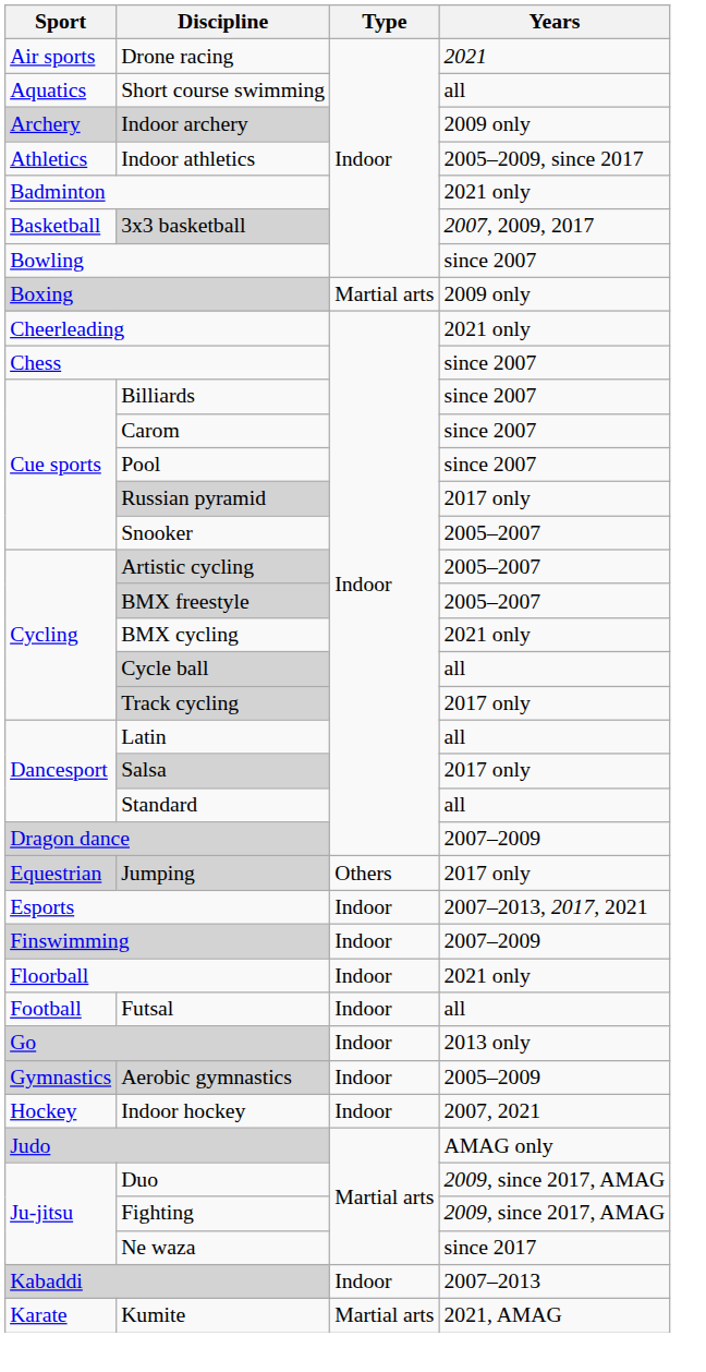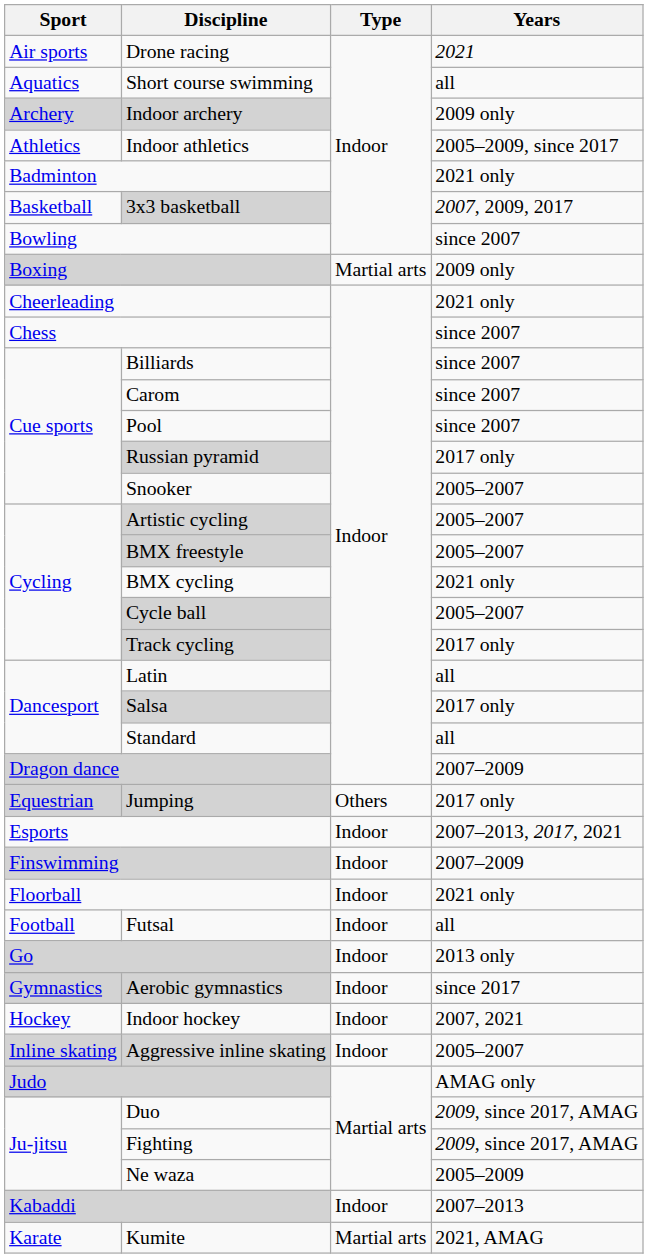 <table class=wikitable>
 <tr>
 <th>Sport</th>
 <th>Discipline</th>
 <th>Type</th>
 <th>Years</th>
 </tr>
 <tr>
 <td><a href='#'>Air sports</a></td>
 <td>Drone racing</td>
 <td rowspan=7>Indoor</td>
 <td><em>2021</em></td>
 </tr>
 <tr>
 <td><a href='#'>Aquatics</a></td>
 <td>Short course swimming</td>
 <td>all</td>
 </tr>
 <tr>
 <td style="background: #D3D3D3;"><a href='#'>Archery</a></td>
 <td style="background: #D3D3D3;">Indoor archery</td>
 <td>2009 only</td>
 </tr>
 <tr>
 <td><a href='#'>Athletics</a></td>
 <td>Indoor athletics</td>
 <td>2005–2009, since 2017</td>
 </tr>
 <tr>
 <td colspan=2><a href='#'>Badminton</a></td>
 <td>2021 only</td>
 </tr>
 <tr>
 <td style="background: #D3hD3D3;"><a href='#'>Basketball</a></td>
 <td style="background: #D3D3D3;">3x3 basketball</td>
 <td><em>2007</em>, 2009, 2017</td>
 </tr>
 <tr>
 <td colspan=2><a href='#'>Bowling</a></td>
 <td>since 2007</td>
 </tr>
 <tr>
 <td colspan=2 style="background: #D3D3D3;"><a href='#'>Boxing</a></td>
 <td>Martial arts</td>
 <td>2009 only</td>
 </tr>
 <tr>
 <td colspan=2><a href='#'>Cheerleading</a></td>
 <td rowspan=16>Indoor</td>
 <td>2021 only</td>
 </tr>
 <tr>
 <td colspan=2><a href='#'>Chess</a></td>
 <td>since 2007</td>
 </tr>
 <tr>
 <td rowspan=5><a href='#'>Cue sports</a></td>
 <td>Billiards</td>
 <td>since 2007</td>
 </tr>
 <tr>
 <td>Carom</td>
 <td>since 2007</td>
 </tr>
 <tr>
 <td>Pool</td>
 <td>since 2007</td>
 </tr>
 <tr>
 <td style="background: #D3D3D3;">Russian pyramid</td>
 <td>2017 only</td>
 </tr>
 <tr>
 <td>Snooker</td>
 <td>2005–2007</td>
 </tr>
 <tr>
 <td rowspan=5><a href='#'>Cycling</a></td>
 <td style="background: #D3D3D3;">Artistic cycling</td>
 <td>2005–2007</td>
 </tr>
 <tr>
 <td style="background: #D3D3D3;">BMX freestyle</td>
 <td>2005–2007</td>
 </tr>
 <tr>
 <td>BMX cycling</td>
 <td>2021 only</td>
 </tr>
 <tr>
 <td style="background: #D3D3D3;">Cycle ball</td>
-<td>all</td>
+<td>2005–2007</td>
 </tr>
 <tr>
 <td style="background: #D3D3D3;">Track cycling</td>
 <td>2017 only</td>
 </tr>
 <tr>
 <td rowspan=3><a href='#'>Dancesport</a></td>
 <td>Latin</td>
 <td>all</td>
 </tr>
 <tr>
 <td style="background: #D3D3D3;">Salsa</td>
 <td>2017 only</td>
 </tr>
 <tr>
 <td>Standard</td>
 <td>all</td>
 </tr>
 <tr>
 <td colspan=2 style="background: #D3D3D3;"><a href='#'>Dragon dance</a></td>
 <td>2007–2009</td>
 </tr>
 <tr>
 <td style="background: #D3D3D3;"><a href='#'>Equestrian</a></td>
 <td style="background: #D3D3D3;">Jumping</td>
 <td>Others</td>
 <td>2017 only</td>
 </tr>
 <tr>
 <td colspan=2><a href='#'>Esports</a></td>
 <td>Indoor</td>
 <td>2007–2013, <em>2017</em>, 2021</td>
 </tr>
 <tr>
 <td colspan=2 style="background: #D3D3D3;"><a href='#'>Finswimming</a></td>
 <td>Indoor</td>
 <td>2007–2009</td>
 </tr>
 <tr>
 <td colspan=2><a href='#'>Floorball</a></td>
 <td>Indoor</td>
 <td>2021 only</td>
 </tr>
 <tr>
 <td><a href='#'>Football</a></td>
 <td>Futsal</td>
 <td>Indoor</td>
 <td>all</td>
 </tr>
 <tr>
 <td colspan=2 style="background: #D3D3D3;"><a href='#'>Go</a></td>
 <td>Indoor</td>
 <td>2013 only</td>
 </tr>
 <tr>
 <td style="background: #D3D3D3;"><a href='#'>Gymnastics</a></td>
 <td style="background: #D3D3D3;">Aerobic gymnastics</td>
 <td>Indoor</td>
-<td>2005–2009</td>
+<td>since 2017</td>
 </tr>
 <tr>
 <td><a href='#'>Hockey</a></td>
 <td>Indoor hockey</td>
 <td>Indoor</td>
 <td>2007, 2021</td>
+</tr>
+<tr>
+<td style="background: #D3D3D3;"><a href='#'>Inline skating</a></td>
+<td style="background: #D3D3D3;">Aggressive inline skating</td>
+<td>Indoor</td>
+<td>2005–2007</td>
 </tr>
 <tr>
 <td colspan=2 style="background: #D3D3D3;"><a href='#'>Judo</a></td>
 <td rowspan=4>Martial arts</td>
 <td>AMAG only</td>
 </tr>
 <tr>
 <td rowspan=3><a href='#'>Ju-jitsu</a></td>
 <td>Duo</td>
 <td><em>2009</em>, since 2017, AMAG</td>
 </tr>
 <tr>
 <td>Fighting</td>
 <td><em>2009</em>, since 2017, AMAG</td>
 </tr>
 <tr>
 <td>Ne waza</td>
-<td>since 2017</td>
+<td>2005–2009</td>
 </tr>
 <tr>
 <td colspan=2 style="background: #D3D3D3;"><a href='#'>Kabaddi</a></td>
 <td>Indoor</td>
 <td>2007–2013</td>
 </tr>
 <tr>
 <td><a href='#'>Karate</a></td>
 <td>Kumite</td>
 <td>Martial arts</td>
 <td>2021, AMAG</td>
 </tr>
 </table>
